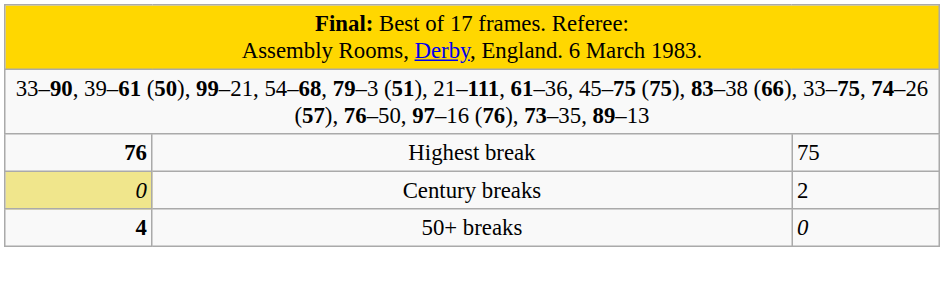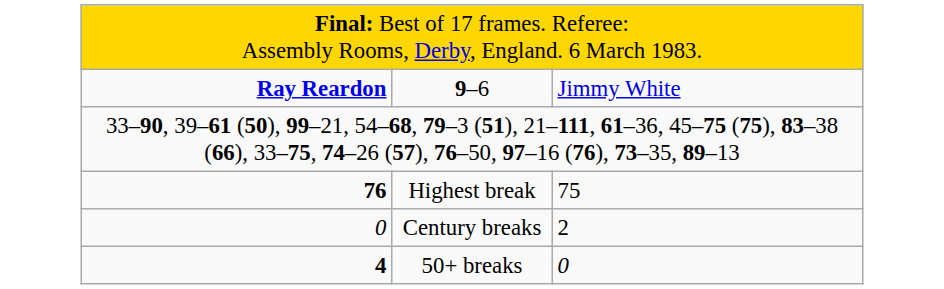 <table class="wikitable" style="font-size: 95%; margin: 1em auto 1em auto;">
 <tr>
 <td colspan="3" align="center" bgcolor="#ffd700"><strong>Final:</strong> Best of 17 frames. Referee: <br>Assembly Rooms, <a href='#'>Derby</a>, England. 6 March 1983.</td>
+</tr>
+<tr>
+<td width="200" align="right"><strong><a href='#'>Ray Reardon</a></strong> <br></td>
+<td width="100" align="center"><strong>9</strong>–6</td>
+<td width="200"><a href='#'>Jimmy White</a> <br></td>
 </tr>
 <tr>
 <td colspan="3" align="center" style="font-size: 100%">33–<strong>90</strong>, 39–<strong>61</strong> (<strong>50</strong>), <strong>99</strong>–21, 54–<strong>68</strong>, <strong>79</strong>–3 (<strong>51</strong>), 21–<strong>111</strong>, <strong>61</strong>–36, 45–<strong>75</strong> (<strong>75</strong>), <strong>83</strong>–38 (<strong>66</strong>), 33–<strong>75</strong>, <strong>74</strong>–26 (<strong>57</strong>), <strong>76</strong>–50, <strong>97</strong>–16 (<strong>76</strong>), <strong>73</strong>–35, <strong>89</strong>–13</td>
 </tr>
 <tr>
 <td align="right"><strong>76</strong></td>
 <td align="center">Highest break</td>
 <td align="left">75</td>
 </tr>
 <tr>
-<td align="right" style="background: khaki;"><em>0</em></td>
+<td align="right"><em>0</em></td>
 <td align="center">Century breaks</td>
 <td align="left">2</td>
 </tr>
 <tr>
 <td align="right"><strong>4</strong></td>
 <td align="center">50+ breaks</td>
 <td align="left"><em>0</em></td>
 </tr>
 </table>
